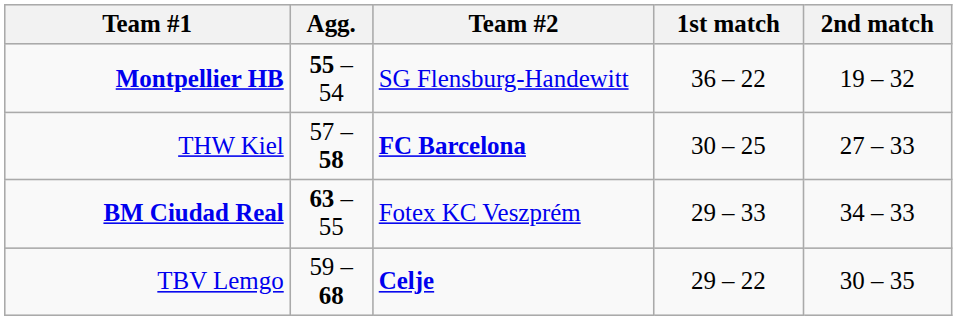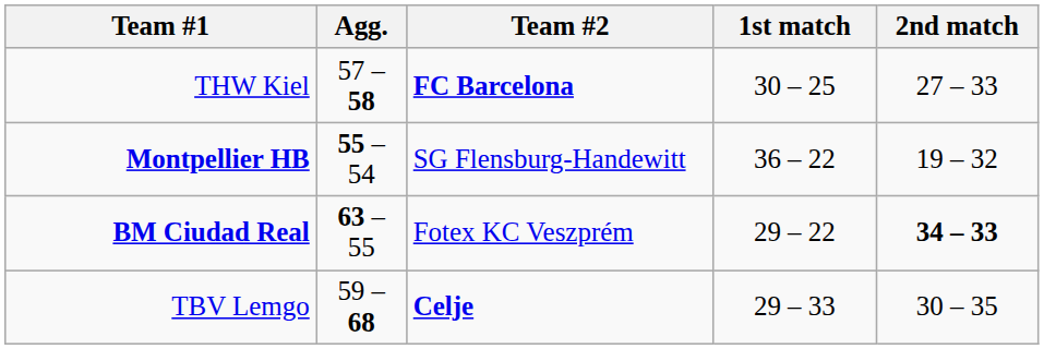 <table class=wikitable style="text-align:center">
 <tr>
 <th width=200>Team #1</th>
 <th width=50>Agg.</th>
 <th width=200>Team #2</th>
 <th width=100>1st match</th>
 <th width=100>2nd match</th>
 </tr>
 <tr>
+<td align=right><a href='#'>THW Kiel</a> </td>
+<td>57 – <strong>58</strong></td>
+<td align=left> <strong><a href='#'>FC Barcelona</a></strong></td>
+<td>30 – 25</td>
+<td>27 – 33</td>
+</tr>
+<tr>
 <td align=right><strong><a href='#'>Montpellier HB</a></strong> </td>
 <td><strong>55</strong> – 54</td>
 <td align=left> <a href='#'>SG Flensburg-Handewitt</a></td>
 <td>36 – 22</td>
 <td>19 – 32</td>
 </tr>
 <tr>
-<td align=right><a href='#'>THW Kiel</a> </td>
-<td>57 – <strong>58</strong></td>
-<td align=left> <strong><a href='#'>FC Barcelona</a></strong></td>
-<td>30 – 25</td>
-<td>27 – 33</td>
-</tr>
-<tr>
 <td align=right><strong><a href='#'>BM Ciudad Real</a></strong> </td>
 <td><strong>63</strong> – 55</td>
 <td align=left> <a href='#'>Fotex KC Veszprém</a></td>
-<td>29 – 33</td>
-<td>34 – 33</td>
+<td>29 – 22</td>
+<td><strong>34 – 33</strong></td>
 </tr>
 <tr>
 <td align=right><a href='#'>TBV Lemgo</a> </td>
 <td>59 – <strong>68</strong></td>
 <td align=left> <strong><a href='#'>Celje</a></strong></td>
-<td>29 – 22</td>
+<td>29 – 33</td>
 <td>30 – 35</td>
 </tr>
 </table>
